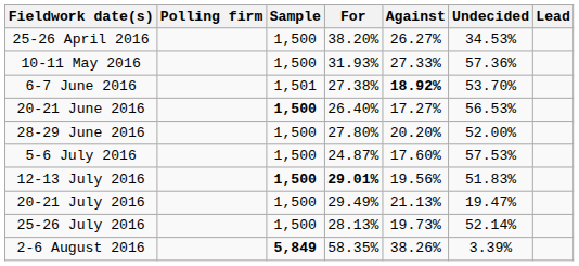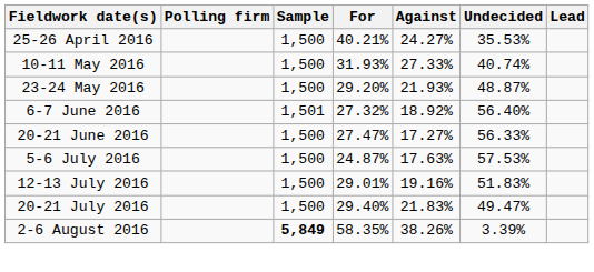 <table class="wikitable sortable" style=text-align:center>
 <tr>
 <th>Fieldwork date(s)</th>
 <th>Polling firm</th>
 <th>Sample</th>
 <th>For</th>
 <th>Against</th>
 <th>Undecided</th>
 <th>Lead</th>
 </tr>
 <tr>
 <td>25-26 April 2016</td>
 <td></td>
 <td>1,500</td>
-<td>38.20%</td>
-<td>26.27%</td>
-<td>34.53%</td>
+<td>40.21%</td>
+<td>24.27%</td>
+<td>35.53%</td>
 <td></td>
 </tr>
 <tr>
 <td>10-11 May 2016</td>
 <td></td>
 <td>1,500</td>
 <td>31.93%</td>
 <td>27.33%</td>
-<td>57.36%</td>
+<td>40.74%</td>
+<td></td>
+</tr>
+<tr>
+<td>23-24 May 2016</td>
+<td></td>
+<td>1,500</td>
+<td>29.20%</td>
+<td>21.93%</td>
+<td>48.87%</td>
 <td></td>
 </tr>
 <tr>
 <td>6-7 June 2016</td>
 <td></td>
 <td>1,501</td>
-<td>27.38%</td>
-<td><strong>18.92%</strong></td>
-<td>53.70%</td>
+<td>27.32%</td>
+<td>18.92%</td>
+<td>56.40%</td>
 <td></td>
 </tr>
 <tr>
 <td>20-21 June 2016</td>
 <td></td>
-<td><strong>1,500</strong></td>
-<td>26.40%</td>
+<td>1,500</td>
+<td>27.47%</td>
 <td>17.27%</td>
-<td>56.53%</td>
-<td></td>
-</tr>
-<tr>
-<td>28-29 June 2016</td>
-<td></td>
-<td>1,500</td>
-<td>27.80%</td>
-<td>20.20%</td>
-<td>52.00%</td>
+<td>56.33%</td>
 <td></td>
 </tr>
 <tr>
 <td>5-6 July 2016</td>
 <td></td>
 <td>1,500</td>
 <td>24.87%</td>
-<td>17.60%</td>
+<td>17.63%</td>
 <td>57.53%</td>
 <td></td>
 </tr>
 <tr>
 <td>12-13 July 2016</td>
 <td></td>
-<td><strong>1,500</strong></td>
-<td><strong>29.01%</strong></td>
-<td>19.56%</td>
+<td>1,500</td>
+<td>29.01%</td>
+<td>19.16%</td>
 <td>51.83%</td>
 <td></td>
 </tr>
 <tr>
 <td>20-21 July 2016</td>
 <td></td>
 <td>1,500</td>
-<td>29.49%</td>
-<td>21.13%</td>
-<td>19.47%</td>
-<td></td>
-</tr>
-<tr>
-<td>25-26 July 2016</td>
-<td></td>
-<td>1,500</td>
-<td>28.13%</td>
-<td>19.73%</td>
-<td>52.14%</td>
+<td>29.40%</td>
+<td>21.83%</td>
+<td>49.47%</td>
 <td></td>
 </tr>
 <tr>
 <td>2-6 August 2016</td>
 <td></td>
 <td><strong>5,849</strong></td>
 <td>58.35%</td>
 <td>38.26%</td>
 <td>3.39%</td>
 <td></td>
 </tr>
 </table>
